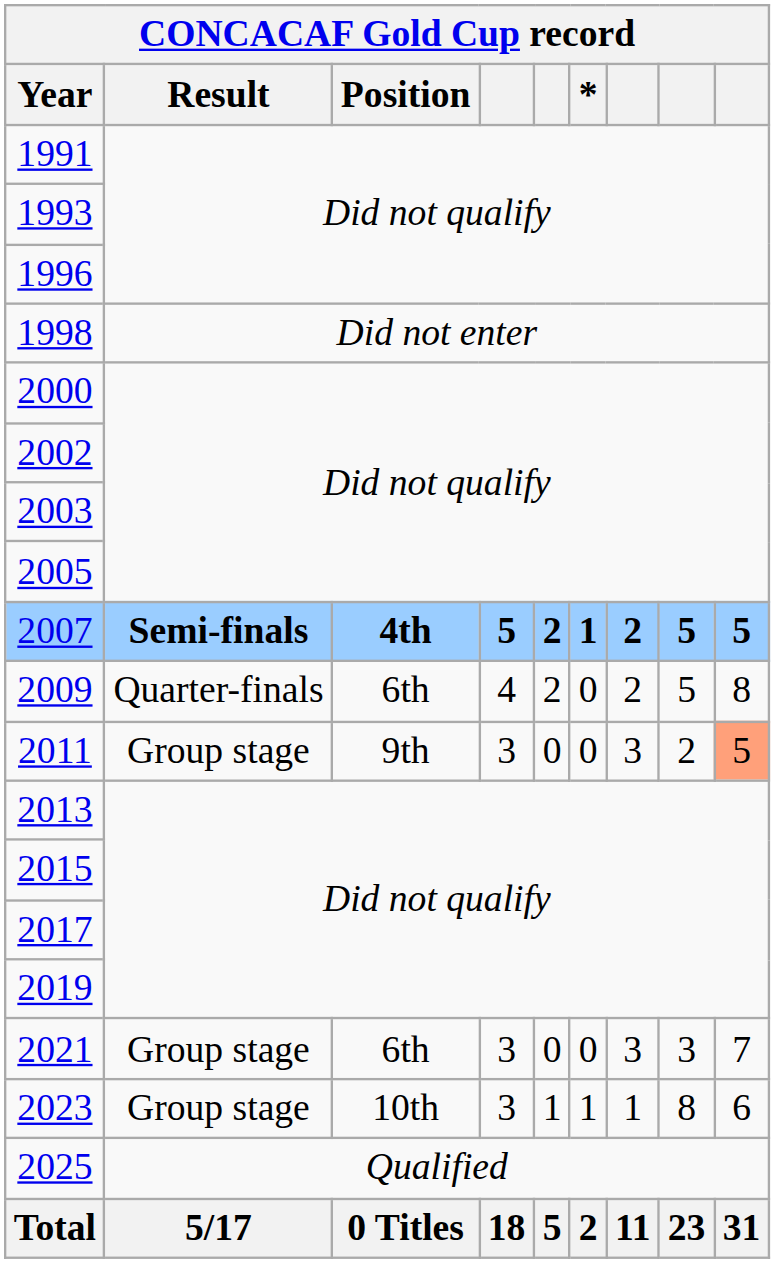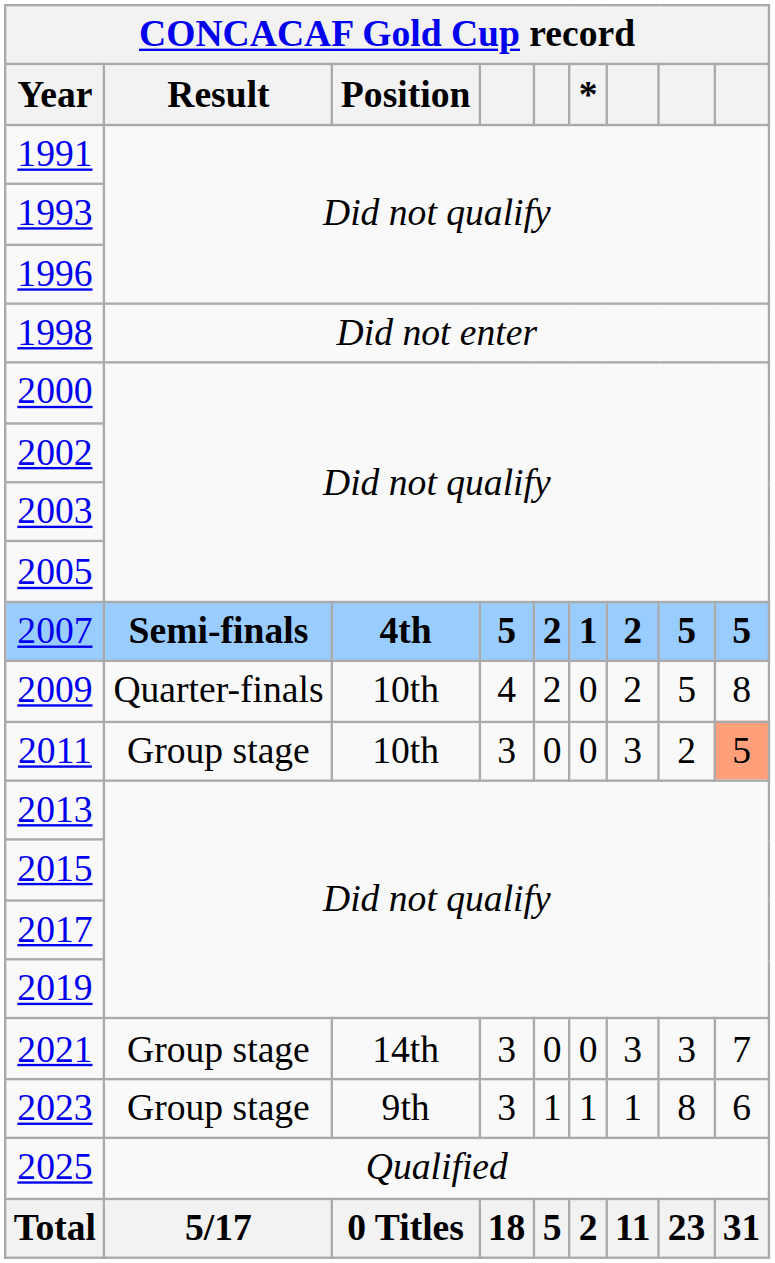 <table class="wikitable" style="text-align: center;">
 <tr>
 <th colspan=9><a href='#'>CONCACAF Gold Cup</a> record</th>
 </tr>
 <tr>
 <th>Year</th>
 <th>Result</th>
 <th>Position</th>
 <th></th>
 <th></th>
 <th>*</th>
 <th></th>
 <th></th>
 <th></th>
 </tr>
 <tr>
 <td> <a href='#'>1991</a></td>
 <td rowspan=3 colspan=9><em>Did not qualify</em></td>
 </tr>
 <tr>
 <td>  <a href='#'>1993</a></td>
 </tr>
 <tr>
 <td> <a href='#'>1996</a></td>
 </tr>
 <tr>
 <td> <a href='#'>1998</a></td>
 <td colspan=8><em>Did not enter</em></td>
 </tr>
 <tr>
 <td> <a href='#'>2000</a></td>
 <td rowspan=4 colspan=9><em>Did not qualify</em></td>
 </tr>
 <tr>
 <td> <a href='#'>2002</a></td>
 </tr>
 <tr>
 <td>  <a href='#'>2003</a></td>
 </tr>
 <tr>
 <td> <a href='#'>2005</a></td>
 </tr>
 <tr style="background:#9acdff">
 <td> <a href='#'>2007</a></td>
 <td><strong>Semi-finals</strong></td>
 <td><strong>4th</strong></td>
 <td><strong>5</strong></td>
 <td><strong>2</strong></td>
 <td><strong>1</strong></td>
 <td><strong>2</strong></td>
 <td><strong>5</strong></td>
 <td><strong>5</strong></td>
 </tr>
 <tr>
 <td> <a href='#'>2009</a></td>
 <td>Quarter-finals</td>
-<td>6th</td>
+<td>10th</td>
 <td>4</td>
 <td>2</td>
 <td>0</td>
 <td>2</td>
 <td>5</td>
 <td>8</td>
 </tr>
 <tr>
 <td> <a href='#'>2011</a></td>
 <td>Group stage</td>
-<td>9th</td>
+<td>10th</td>
 <td>3</td>
 <td>0</td>
 <td>0</td>
 <td>3</td>
 <td>2</td>
 <td style="background: lightsalmon;">5</td>
 </tr>
 <tr>
 <td> <a href='#'>2013</a></td>
 <td rowspan=4 colspan=8><em>Did not qualify</em></td>
 </tr>
 <tr>
 <td>  <a href='#'>2015</a></td>
 </tr>
 <tr>
 <td> <a href='#'>2017</a></td>
 </tr>
 <tr>
 <td>   <a href='#'>2019</a></td>
 </tr>
 <tr>
 <td> <a href='#'>2021</a></td>
 <td>Group stage</td>
-<td>6th</td>
+<td>14th</td>
 <td>3</td>
 <td>0</td>
 <td>0</td>
 <td>3</td>
 <td>3</td>
 <td>7</td>
 </tr>
 <tr>
 <td>  <a href='#'>2023</a></td>
 <td>Group stage</td>
-<td>10th</td>
+<td>9th</td>
 <td>3</td>
 <td>1</td>
 <td>1</td>
 <td>1</td>
 <td>8</td>
 <td>6</td>
 </tr>
 <tr>
 <td>  <a href='#'>2025</a></td>
 <td colspan=8><em>Qualified</em></td>
 </tr>
 <tr>
 <th>Total</th>
 <th>5/17</th>
 <th>0 Titles</th>
 <th>18</th>
 <th>5</th>
 <th>2</th>
 <th>11</th>
 <th>23</th>
 <th>31</th>
 </tr>
 </table>
